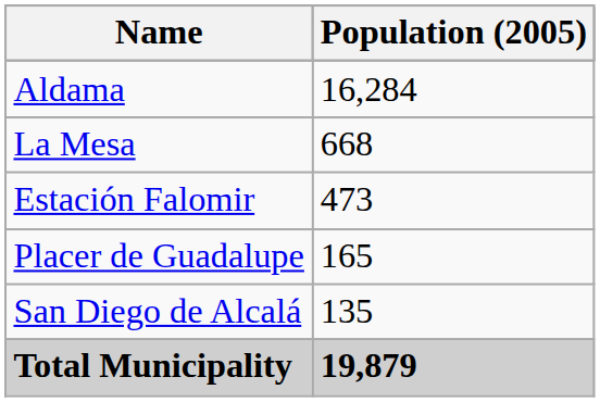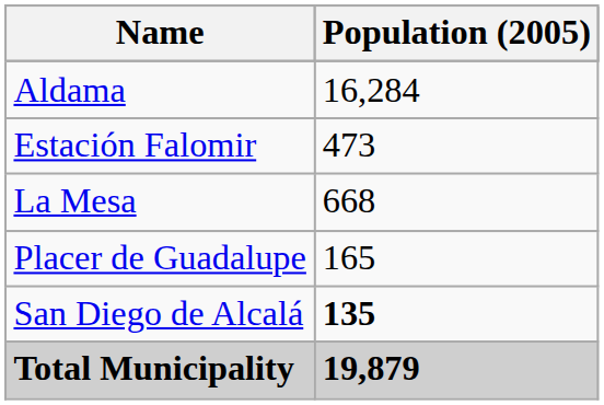 <table class="wikitable">
 <tr style="background:#000000; color:black;">
 <th><strong>Name</strong></th>
 <th><strong>Population (2005)</strong></th>
 </tr>
 <tr>
 <td><a href='#'>Aldama</a></td>
 <td>16,284</td>
 </tr>
 <tr>
+<td><a href='#'>Estación Falomir</a></td>
+<td>473</td>
+</tr>
+<tr>
 <td><a href='#'>La Mesa</a></td>
 <td>668</td>
-</tr>
-<tr>
-<td><a href='#'>Estación Falomir</a></td>
-<td>473</td>
 </tr>
 <tr>
 <td><a href='#'>Placer de Guadalupe</a></td>
 <td>165</td>
 </tr>
 <tr>
 <td><a href='#'>San Diego de Alcalá</a></td>
-<td>135</td>
+<td><strong>135</strong></td>
 </tr>
 <tr style="background:#CFCFCF;">
 <td><strong>Total Municipality</strong></td>
 <td><strong>19,879</strong></td>
 </tr>
 </table>
